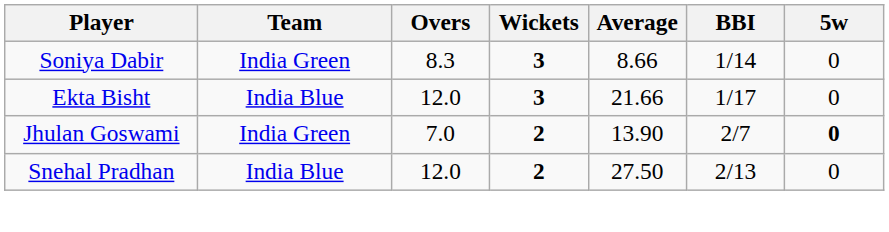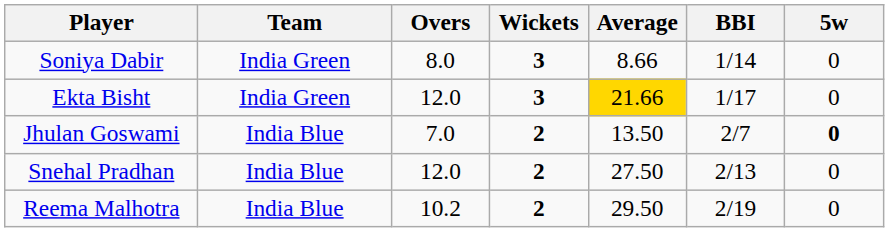 <table class="wikitable" style="text-align:center">
 <tr>
 <th width=125>Player</th>
 <th width=125>Team</th>
 <th width=60>Overs</th>
 <th width=60>Wickets</th>
 <th width=60>Average</th>
 <th width=60>BBI</th>
 <th width=60>5w</th>
 </tr>
 <tr>
 <td><a href='#'>Soniya Dabir</a></td>
 <td><a href='#'>India Green</a></td>
-<td>8.3</td>
+<td>8.0</td>
 <td><strong>3</strong></td>
 <td>8.66</td>
 <td>1/14</td>
 <td>0</td>
 </tr>
 <tr>
 <td><a href='#'>Ekta Bisht</a></td>
-<td><a href='#'>India Blue</a></td>
+<td><a href='#'>India Green</a></td>
 <td>12.0</td>
 <td><strong>3</strong></td>
-<td>21.66</td>
+<td style="background: gold;">21.66</td>
 <td>1/17</td>
 <td>0</td>
 </tr>
 <tr>
 <td><a href='#'>Jhulan Goswami</a></td>
-<td><a href='#'>India Green</a></td>
+<td><a href='#'>India Blue</a></td>
 <td>7.0</td>
 <td><strong>2</strong></td>
-<td>13.90</td>
+<td>13.50</td>
 <td>2/7</td>
 <td><strong>0</strong></td>
 </tr>
 <tr>
 <td><a href='#'>Snehal Pradhan</a></td>
 <td><a href='#'>India Blue</a></td>
 <td>12.0</td>
 <td><strong>2</strong></td>
 <td>27.50</td>
 <td>2/13</td>
 <td>0</td>
 </tr>
+<tr>
+<td><a href='#'>Reema Malhotra</a></td>
+<td><a href='#'>India Blue</a></td>
+<td>10.2</td>
+<td><strong>2</strong></td>
+<td>29.50</td>
+<td>2/19</td>
+<td>0</td>
+</tr>
 </table>
